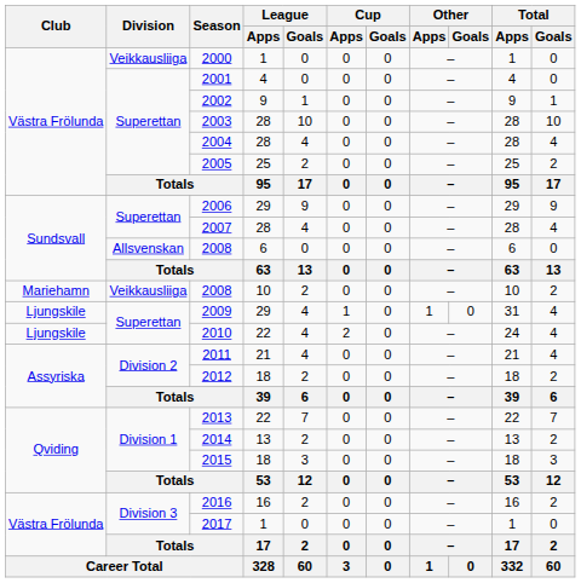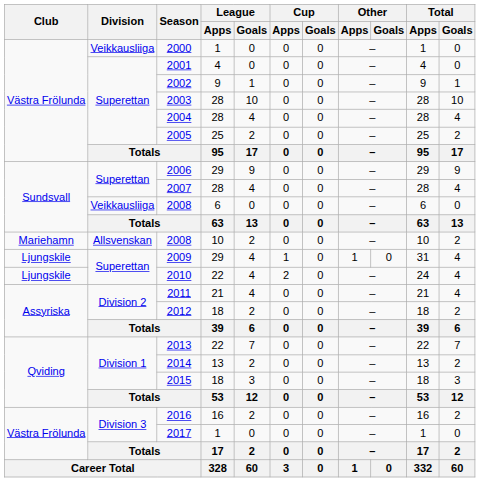 <table class="wikitable" style="text-align: center;">
 <tr>
 <th rowspan="2">Club</th>
 <th rowspan="2">Division</th>
 <th rowspan="2">Season</th>
 <th colspan="2">League</th>
 <th colspan="2">Cup</th>
 <th colspan="2">Other</th>
 <th colspan="2">Total</th>
 </tr>
 <tr>
 <th>Apps</th>
 <th>Goals</th>
 <th>Apps</th>
 <th>Goals</th>
 <th>Apps</th>
 <th>Goals</th>
 <th>Apps</th>
 <th>Goals</th>
 </tr>
 <tr>
 <td rowspan="7"><a href='#'>Västra Frölunda</a></td>
 <td rowspan="1"><a href='#'>Veikkausliiga</a></td>
 <td><a href='#'>2000</a></td>
 <td>1</td>
 <td>0</td>
 <td>0</td>
 <td>0</td>
 <td colspan=2>–</td>
 <td>1</td>
 <td>0</td>
 </tr>
 <tr>
 <td rowspan="5"><a href='#'>Superettan</a></td>
 <td><a href='#'>2001</a></td>
 <td>4</td>
 <td>0</td>
 <td>0</td>
 <td>0</td>
 <td colspan=2>–</td>
 <td>4</td>
 <td>0</td>
 </tr>
 <tr>
 <td><a href='#'>2002</a></td>
 <td>9</td>
 <td>1</td>
 <td>0</td>
 <td>0</td>
 <td colspan=2>–</td>
 <td>9</td>
 <td>1</td>
 </tr>
 <tr>
 <td><a href='#'>2003</a></td>
 <td>28</td>
 <td>10</td>
 <td>0</td>
 <td>0</td>
 <td colspan=2>–</td>
 <td>28</td>
 <td>10</td>
 </tr>
 <tr>
 <td><a href='#'>2004</a></td>
 <td>28</td>
 <td>4</td>
 <td>0</td>
 <td>0</td>
 <td colspan=2>–</td>
 <td>28</td>
 <td>4</td>
 </tr>
 <tr>
 <td><a href='#'>2005</a></td>
 <td>25</td>
 <td>2</td>
 <td>0</td>
 <td>0</td>
 <td colspan=2>–</td>
 <td>25</td>
 <td>2</td>
 </tr>
 <tr>
 <th colspan=2>Totals</th>
 <th>95</th>
 <th>17</th>
 <th>0</th>
 <th>0</th>
 <th colspan=2>–</th>
 <th>95</th>
 <th>17</th>
 </tr>
 <tr>
 <td rowspan="4"><a href='#'>Sundsvall</a></td>
 <td rowspan="2"><a href='#'>Superettan</a></td>
 <td><a href='#'>2006</a></td>
 <td>29</td>
 <td>9</td>
 <td>0</td>
 <td>0</td>
 <td colspan=2>–</td>
 <td>29</td>
 <td>9</td>
 </tr>
 <tr>
 <td><a href='#'>2007</a></td>
 <td>28</td>
 <td>4</td>
 <td>0</td>
 <td>0</td>
 <td colspan=2>–</td>
 <td>28</td>
 <td>4</td>
 </tr>
 <tr>
-<td rowspan="1"><a href='#'>Allsvenskan</a></td>
+<td rowspan="1"><a href='#'>Veikkausliiga</a></td>
 <td><a href='#'>2008</a></td>
 <td>6</td>
 <td>0</td>
 <td>0</td>
 <td>0</td>
 <td colspan=2>–</td>
 <td>6</td>
 <td>0</td>
 </tr>
 <tr>
 <th colspan=2>Totals</th>
 <th>63</th>
 <th>13</th>
 <th>0</th>
 <th>0</th>
 <th colspan=2>–</th>
 <th>63</th>
 <th>13</th>
 </tr>
 <tr>
 <td rowspan="1"><a href='#'>Mariehamn</a></td>
-<td rowspan="1"><a href='#'>Veikkausliiga</a></td>
+<td rowspan="1"><a href='#'>Allsvenskan</a></td>
 <td><a href='#'>2008</a></td>
 <td>10</td>
 <td>2</td>
 <td>0</td>
 <td>0</td>
 <td colspan=2>–</td>
 <td>10</td>
 <td>2</td>
 </tr>
 <tr>
 <td rowspan="1"><a href='#'>Ljungskile</a></td>
 <td rowspan="2"><a href='#'>Superettan</a></td>
 <td><a href='#'>2009</a></td>
 <td>29</td>
 <td>4</td>
 <td>1</td>
 <td>0</td>
 <td>1</td>
 <td>0</td>
 <td>31</td>
 <td>4</td>
 </tr>
 <tr>
 <td rowspan="1"><a href='#'>Ljungskile</a></td>
 <td><a href='#'>2010</a></td>
 <td>22</td>
 <td>4</td>
 <td>2</td>
 <td>0</td>
 <td colspan=2>–</td>
 <td>24</td>
 <td>4</td>
 </tr>
 <tr>
 <td rowspan="3"><a href='#'>Assyriska</a></td>
 <td rowspan="2"><a href='#'>Division 2</a></td>
 <td><a href='#'>2011</a></td>
 <td>21</td>
 <td>4</td>
 <td>0</td>
 <td>0</td>
 <td colspan=2>–</td>
 <td>21</td>
 <td>4</td>
 </tr>
 <tr>
 <td><a href='#'>2012</a></td>
 <td>18</td>
 <td>2</td>
 <td>0</td>
 <td>0</td>
 <td colspan=2>–</td>
 <td>18</td>
 <td>2</td>
 </tr>
 <tr>
 <th colspan=2>Totals</th>
 <th>39</th>
 <th>6</th>
 <th>0</th>
 <th>0</th>
 <th colspan=2>–</th>
 <th>39</th>
 <th>6</th>
 </tr>
 <tr>
 <td rowspan="4"><a href='#'>Qviding</a></td>
 <td rowspan="3"><a href='#'>Division 1</a></td>
 <td><a href='#'>2013</a></td>
 <td>22</td>
 <td>7</td>
 <td>0</td>
 <td>0</td>
 <td colspan=2>–</td>
 <td>22</td>
 <td>7</td>
 </tr>
 <tr>
 <td><a href='#'>2014</a></td>
 <td>13</td>
 <td>2</td>
 <td>0</td>
 <td>0</td>
 <td colspan=2>–</td>
 <td>13</td>
 <td>2</td>
 </tr>
 <tr>
 <td><a href='#'>2015</a></td>
 <td>18</td>
 <td>3</td>
 <td>0</td>
 <td>0</td>
 <td colspan=2>–</td>
 <td>18</td>
 <td>3</td>
 </tr>
 <tr>
 <th colspan=2>Totals</th>
 <th>53</th>
 <th>12</th>
 <th>0</th>
 <th>0</th>
 <th colspan=2>–</th>
 <th>53</th>
 <th>12</th>
 </tr>
 <tr>
 <td rowspan="3"><a href='#'>Västra Frölunda</a></td>
 <td rowspan="2"><a href='#'>Division 3</a></td>
 <td><a href='#'>2016</a></td>
 <td>16</td>
 <td>2</td>
 <td>0</td>
 <td>0</td>
 <td colspan=2>–</td>
 <td>16</td>
 <td>2</td>
 </tr>
 <tr>
 <td><a href='#'>2017</a></td>
 <td>1</td>
 <td>0</td>
 <td>0</td>
 <td>0</td>
 <td colspan=2>–</td>
 <td>1</td>
 <td>0</td>
 </tr>
 <tr>
 <th colspan=2>Totals</th>
 <th>17</th>
 <th>2</th>
 <th>0</th>
 <th>0</th>
 <th colspan=2>–</th>
 <th>17</th>
 <th>2</th>
 </tr>
 <tr>
 <th colspan=3>Career Total</th>
 <th>328</th>
 <th>60</th>
 <th>3</th>
 <th>0</th>
 <th>1</th>
 <th>0</th>
 <th>332</th>
 <th>60</th>
 </tr>
 </table>
